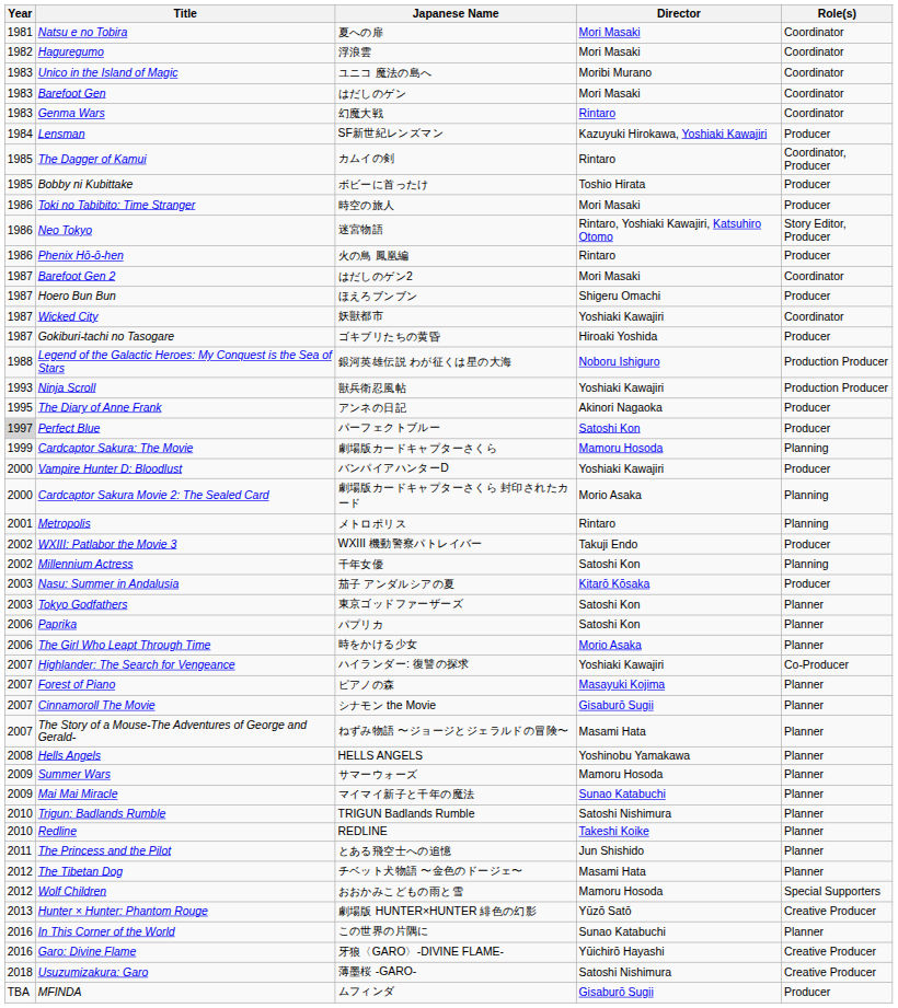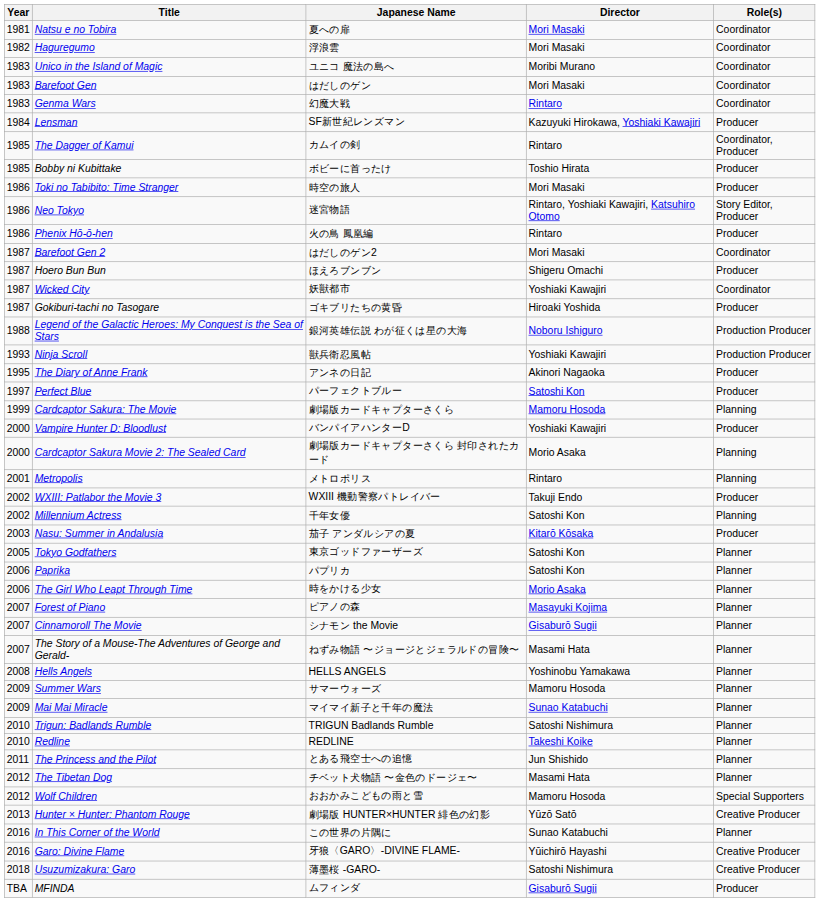 <table class="wikitable sortable plainrowheaders">
 <tr>
 <th>Year</th>
 <th>Title</th>
 <th>Japanese Name</th>
 <th>Director</th>
 <th>Role(s)</th>
 </tr>
 <tr>
 <td>1981</td>
 <td><em><a href='#'>Natsu e no Tobira</a></em></td>
 <td>夏への扉</td>
 <td><a href='#'>Mori Masaki</a></td>
 <td>Coordinator</td>
 </tr>
 <tr>
 <td>1982</td>
 <td><em><a href='#'>Haguregumo</a></em></td>
 <td>浮浪雲</td>
 <td>Mori Masaki</td>
 <td>Coordinator</td>
 </tr>
 <tr>
 <td>1983</td>
 <td><em><a href='#'>Unico in the Island of Magic</a></em></td>
 <td>ユニコ 魔法の島へ</td>
 <td>Moribi Murano</td>
 <td>Coordinator</td>
 </tr>
 <tr>
 <td>1983</td>
 <td><em><a href='#'>Barefoot Gen</a></em></td>
 <td>はだしのゲン</td>
 <td>Mori Masaki</td>
 <td>Coordinator</td>
 </tr>
 <tr>
 <td>1983</td>
 <td><em><a href='#'>Genma Wars</a></em></td>
 <td>幻魔大戦</td>
 <td><a href='#'>Rintaro</a></td>
 <td>Coordinator</td>
 </tr>
 <tr>
 <td>1984</td>
 <td><em><a href='#'>Lensman</a></em></td>
 <td>SF新世紀レンズマン</td>
 <td>Kazuyuki Hirokawa, <a href='#'>Yoshiaki Kawajiri</a></td>
 <td>Producer</td>
 </tr>
 <tr>
 <td>1985</td>
 <td><em><a href='#'>The Dagger of Kamui</a></em></td>
 <td>カムイの剣</td>
 <td>Rintaro</td>
 <td>Coordinator, Producer</td>
 </tr>
 <tr>
 <td>1985</td>
 <td><em>Bobby ni Kubittake</em></td>
 <td>ボビーに首ったけ</td>
 <td>Toshio Hirata</td>
 <td>Producer</td>
 </tr>
 <tr>
 <td>1986</td>
 <td><em><a href='#'>Toki no Tabibito: Time Stranger</a></em></td>
 <td>時空の旅人</td>
 <td>Mori Masaki</td>
 <td>Producer</td>
 </tr>
 <tr>
 <td>1986</td>
 <td><em><a href='#'>Neo Tokyo</a></em></td>
 <td>迷宮物語</td>
 <td>Rintaro, Yoshiaki Kawajiri, <a href='#'>Katsuhiro Otomo</a></td>
 <td>Story Editor, Producer</td>
 </tr>
 <tr>
 <td>1986</td>
 <td><em><a href='#'>Phenix Hō-ō-hen</a></em></td>
 <td>火の鳥 鳳凰編</td>
 <td>Rintaro</td>
 <td>Producer</td>
 </tr>
 <tr>
 <td>1987</td>
 <td><em><a href='#'>Barefoot Gen 2</a></em></td>
 <td>はだしのゲン2</td>
 <td>Mori Masaki</td>
 <td>Coordinator</td>
 </tr>
 <tr>
 <td>1987</td>
 <td><em>Hoero Bun Bun</em></td>
 <td>ほえろブンブン</td>
 <td>Shigeru Omachi</td>
 <td>Producer</td>
 </tr>
 <tr>
 <td>1987</td>
 <td><em><a href='#'>Wicked City</a></em></td>
 <td>妖獣都市</td>
 <td>Yoshiaki Kawajiri</td>
 <td>Coordinator</td>
 </tr>
 <tr>
 <td>1987</td>
 <td><em>Gokiburi-tachi no Tasogare</em></td>
 <td>ゴキブリたちの黄昏</td>
 <td>Hiroaki Yoshida</td>
 <td>Producer</td>
 </tr>
 <tr>
 <td>1988</td>
 <td><em><a href='#'>Legend of the Galactic Heroes: My Conquest is the Sea of Stars</a></em></td>
 <td>銀河英雄伝説 わが征くは星の大海</td>
 <td><a href='#'>Noboru Ishiguro</a></td>
 <td>Production Producer</td>
 </tr>
 <tr>
 <td>1993</td>
 <td><em><a href='#'>Ninja Scroll</a></em></td>
 <td>獣兵衛忍風帖</td>
 <td>Yoshiaki Kawajiri</td>
 <td>Production Producer</td>
 </tr>
 <tr>
 <td>1995</td>
 <td><em><a href='#'>The Diary of Anne Frank</a></em></td>
 <td>アンネの日記</td>
 <td>Akinori Nagaoka</td>
 <td>Producer</td>
 </tr>
 <tr>
-<td style="background: lightgrey;">1997</td>
+<td>1997</td>
 <td><em><a href='#'>Perfect Blue</a></em></td>
 <td>パーフェクトブルー</td>
 <td><a href='#'>Satoshi Kon</a></td>
 <td>Producer</td>
 </tr>
 <tr>
 <td>1999</td>
 <td><em><a href='#'>Cardcaptor Sakura: The Movie</a></em></td>
 <td>劇場版カードキャプターさくら</td>
 <td><a href='#'>Mamoru Hosoda</a></td>
 <td>Planning</td>
 </tr>
 <tr>
 <td>2000</td>
 <td><em><a href='#'>Vampire Hunter D: Bloodlust</a></em></td>
 <td>バンパイアハンターD</td>
 <td>Yoshiaki Kawajiri</td>
 <td>Producer</td>
 </tr>
 <tr>
 <td>2000</td>
 <td><em><a href='#'>Cardcaptor Sakura Movie 2: The Sealed Card</a></em></td>
 <td>劇場版カードキャプターさくら 封印されたカード</td>
 <td>Morio Asaka</td>
 <td>Planning</td>
 </tr>
 <tr>
 <td>2001</td>
 <td><em><a href='#'>Metropolis</a></em></td>
 <td>メトロポリス</td>
 <td>Rintaro</td>
 <td>Planning</td>
 </tr>
 <tr>
 <td>2002</td>
 <td><em><a href='#'>WXIII: Patlabor the Movie 3</a></em></td>
 <td>WXIII 機動警察パトレイバー</td>
 <td>Takuji Endo</td>
 <td>Producer</td>
 </tr>
 <tr>
 <td>2002</td>
 <td><em><a href='#'>Millennium Actress</a></em></td>
 <td>千年女優</td>
 <td>Satoshi Kon</td>
 <td>Planning</td>
 </tr>
 <tr>
 <td>2003</td>
 <td><em><a href='#'>Nasu: Summer in Andalusia</a></em></td>
 <td>茄子 アンダルシアの夏</td>
 <td><a href='#'>Kitarō Kōsaka</a></td>
 <td>Producer</td>
 </tr>
 <tr>
-<td>2003</td>
+<td>2005</td>
 <td><em><a href='#'>Tokyo Godfathers</a></em></td>
 <td>東京ゴッドファーザーズ</td>
 <td>Satoshi Kon</td>
 <td>Planner</td>
 </tr>
 <tr>
 <td>2006</td>
 <td><em><a href='#'>Paprika</a></em></td>
 <td>パプリカ</td>
 <td>Satoshi Kon</td>
 <td>Planner</td>
 </tr>
 <tr>
 <td>2006</td>
 <td><em><a href='#'>The Girl Who Leapt Through Time</a></em></td>
 <td>時をかける少女</td>
 <td><a href='#'>Morio Asaka</a></td>
 <td>Planner</td>
-</tr>
-<tr>
-<td>2007</td>
-<td><em><a href='#'>Highlander: The Search for Vengeance</a></em></td>
-<td>ハイランダー: 復讐の探求</td>
-<td>Yoshiaki Kawajiri</td>
-<td>Co-Producer</td>
 </tr>
 <tr>
 <td>2007</td>
 <td><em><a href='#'>Forest of Piano</a></em></td>
 <td>ピアノの森</td>
 <td><a href='#'>Masayuki Kojima</a></td>
 <td>Planner</td>
 </tr>
 <tr>
 <td>2007</td>
 <td><em><a href='#'>Cinnamoroll The Movie</a></em></td>
 <td>シナモン the Movie</td>
 <td><a href='#'>Gisaburō Sugii</a></td>
 <td>Planner</td>
 </tr>
 <tr>
 <td>2007</td>
 <td><em>The Story of a Mouse-The Adventures of George and Gerald-</em></td>
 <td>ねずみ物語 〜ジョージとジェラルドの冒険〜</td>
 <td>Masami Hata</td>
 <td>Planner</td>
 </tr>
 <tr>
 <td>2008</td>
 <td><em><a href='#'>Hells Angels</a></em></td>
 <td>HELLS ANGELS</td>
 <td>Yoshinobu Yamakawa</td>
 <td>Planner</td>
 </tr>
 <tr>
 <td>2009</td>
 <td><em><a href='#'>Summer Wars</a></em></td>
 <td>サマーウォーズ</td>
 <td>Mamoru Hosoda</td>
 <td>Planner</td>
 </tr>
 <tr>
 <td>2009</td>
 <td><em><a href='#'>Mai Mai Miracle</a></em></td>
 <td>マイマイ新子と千年の魔法</td>
 <td><a href='#'>Sunao Katabuchi</a></td>
 <td>Planner</td>
 </tr>
 <tr>
 <td>2010</td>
 <td><em><a href='#'>Trigun: Badlands Rumble</a></em></td>
 <td>TRIGUN Badlands Rumble</td>
 <td>Satoshi Nishimura</td>
 <td>Planner</td>
 </tr>
 <tr>
 <td>2010</td>
 <td><em><a href='#'>Redline</a></em></td>
 <td>REDLINE</td>
 <td><a href='#'>Takeshi Koike</a></td>
 <td>Planner</td>
 </tr>
 <tr>
 <td>2011</td>
 <td><em><a href='#'>The Princess and the Pilot</a></em></td>
 <td>とある飛空士への追憶</td>
 <td>Jun Shishido</td>
 <td>Planner</td>
 </tr>
 <tr>
 <td>2012</td>
 <td><em><a href='#'>The Tibetan Dog</a></em></td>
 <td>チベット犬物語 〜金色のドージェ〜</td>
 <td>Masami Hata</td>
 <td>Planner</td>
 </tr>
 <tr>
 <td>2012</td>
 <td><em><a href='#'>Wolf Children</a></em></td>
 <td>おおかみこどもの雨と雪</td>
 <td>Mamoru Hosoda</td>
 <td>Special Supporters</td>
 </tr>
 <tr>
 <td>2013</td>
 <td><em><a href='#'>Hunter × Hunter: Phantom Rouge</a></em></td>
 <td>劇場版 HUNTER×HUNTER 緋色の幻影</td>
 <td>Yūzō Satō</td>
 <td>Creative Producer</td>
 </tr>
 <tr>
 <td>2016</td>
 <td><em><a href='#'>In This Corner of the World</a></em></td>
 <td>この世界の片隅に</td>
 <td>Sunao Katabuchi</td>
 <td>Planner</td>
 </tr>
 <tr>
 <td>2016</td>
 <td><em><a href='#'>Garo: Divine Flame</a></em></td>
 <td>牙狼〈GARO〉-DIVINE FLAME-</td>
 <td>Yūichirō Hayashi</td>
 <td>Creative Producer</td>
 </tr>
 <tr>
 <td>2018</td>
 <td><em><a href='#'>Usuzumizakura: Garo</a></em></td>
 <td>薄墨桜 -GARO-</td>
 <td>Satoshi Nishimura</td>
 <td>Creative Producer</td>
 </tr>
 <tr>
 <td>TBA</td>
 <td><em>MFINDA</em></td>
 <td>ムフィンダ</td>
 <td><a href='#'>Gisaburō Sugii</a></td>
 <td>Producer</td>
 </tr>
 </table>
